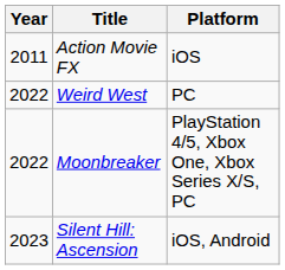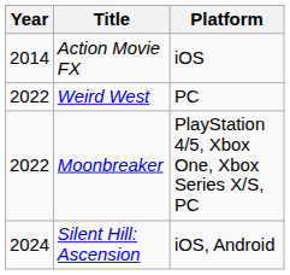 <table class="wikitable sortable" style="width: 40%">
 <tr>
 <th>Year</th>
 <th>Title</th>
 <th>Platform</th>
 </tr>
 <tr>
-<td style="text-align:center;">2011</td>
+<td style="text-align:center;">2014</td>
 <td><em>Action Movie FX</em></td>
 <td>iOS</td>
 </tr>
 <tr>
 <td style="text-align:center;">2022</td>
 <td><em><a href='#'>Weird West</a></em></td>
 <td>PC</td>
 </tr>
 <tr>
 <td style="text-align:center;">2022</td>
 <td><em><a href='#'>Moonbreaker</a></em></td>
 <td>PlayStation 4/5, Xbox One, Xbox Series X/S, PC</td>
 </tr>
 <tr>
-<td style="text-align:center;">2023</td>
+<td style="text-align:center;">2024</td>
 <td><em><a href='#'>Silent Hill: Ascension</a></em></td>
 <td>iOS, Android</td>
 </tr>
 </table>
